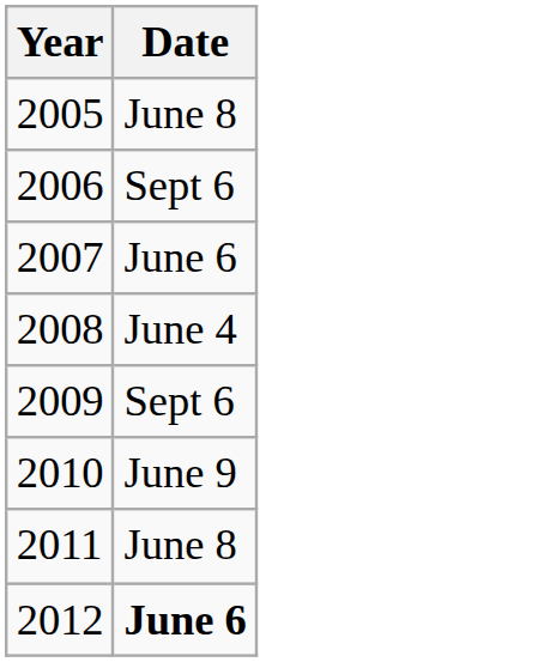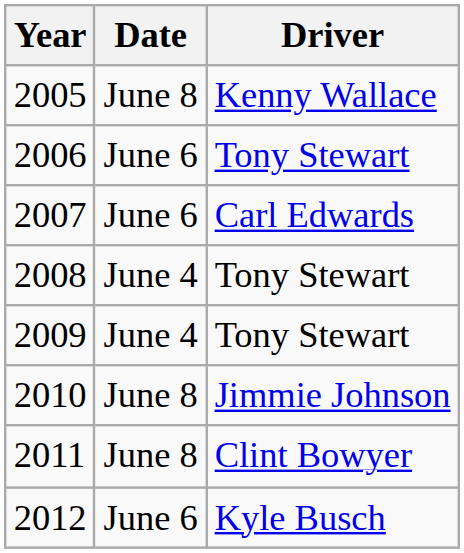 <table class="wikitable" style="font-size: 95%;">
 <tr>
 <th>Year</th>
 <th>Date</th>
+<th>Driver</th>
 </tr>
 <tr>
 <td>2005</td>
 <td>June 8</td>
+<td><a href='#'>Kenny Wallace</a></td>
 </tr>
 <tr>
 <td>2006</td>
-<td>Sept 6</td>
+<td>June 6</td>
+<td><a href='#'>Tony Stewart</a></td>
 </tr>
 <tr>
 <td>2007</td>
 <td>June 6</td>
+<td><a href='#'>Carl Edwards</a></td>
 </tr>
 <tr>
 <td>2008</td>
 <td>June 4</td>
+<td>Tony Stewart</td>
 </tr>
 <tr>
 <td>2009</td>
-<td>Sept 6</td>
+<td>June 4</td>
+<td>Tony Stewart</td>
 </tr>
 <tr>
 <td>2010</td>
-<td>June 9</td>
+<td>June 8</td>
+<td><a href='#'>Jimmie Johnson</a></td>
 </tr>
 <tr>
 <td>2011</td>
 <td>June 8</td>
+<td><a href='#'>Clint Bowyer</a></td>
 </tr>
 <tr>
 <td>2012</td>
-<td><strong>June 6</strong></td>
+<td>June 6</td>
+<td><a href='#'>Kyle Busch</a></td>
 </tr>
 </table>
